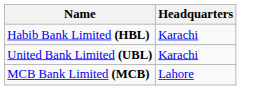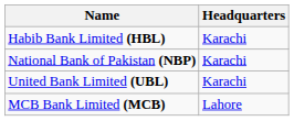 <table class="wikitable sortable">
 <tr>
 <th>Name</th>
 <th>Headquarters</th>
 </tr>
 <tr>
 <td><a href='#'>Habib Bank Limited</a> <strong>(HBL)</strong></td>
+<td><a href='#'>Karachi</a></td>
+</tr>
+<tr>
+<td><a href='#'>National Bank of Pakistan</a> <strong>(NBP)</strong></td>
 <td><a href='#'>Karachi</a></td>
 </tr>
 <tr>
 <td><a href='#'>United Bank Limited</a> <strong>(UBL)</strong></td>
 <td><a href='#'>Karachi</a></td>
 </tr>
 <tr>
 <td><a href='#'>MCB Bank Limited</a> <strong>(MCB)</strong></td>
 <td><a href='#'>Lahore</a></td>
 </tr>
 </table>
